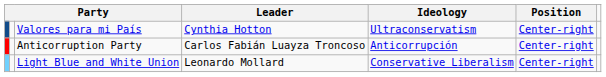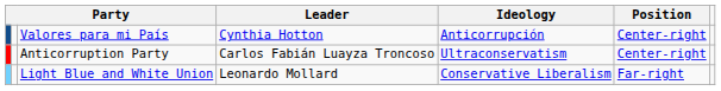 <table class="wikitable" style="font-size:95%">
 <tr>
 <th colspan=3>Party</th>
 <th>Leader</th>
 <th>Ideology</th>
 <th>Position</th>
 <td></td>
 </tr>
 <tr>
 <td bgcolor= #114c8a></td>
 <td></td>
 <td><a href='#'>Valores para mi País</a></td>
 <td><a href='#'>Cynthia Hotton</a></td>
-<td><a href='#'>Ultraconservatism</a></td>
+<td><a href='#'>Anticorrupción</a></td>
 <td><a href='#'>Center-right</a></td>
 <td></td>
 </tr>
 <tr>
 <td bgcolor= Red></td>
 <td></td>
 <td>Anticorruption Party</td>
 <td>Carlos Fabián Luayza Troncoso</td>
-<td><a href='#'>Anticorrupción</a></td>
+<td><a href='#'>Ultraconservatism</a></td>
 <td><a href='#'>Center-right</a></td>
 <td></td>
 </tr>
 <tr>
 <td bgcolor= #70d1fe></td>
 <td></td>
 <td><a href='#'>Light Blue and White Union</a></td>
 <td>Leonardo Mollard</td>
 <td><a href='#'>Conservative Liberalism</a></td>
-<td><a href='#'>Center-right</a></td>
+<td><a href='#'>Far-right</a></td>
 <td></td>
 </tr>
 </table>
